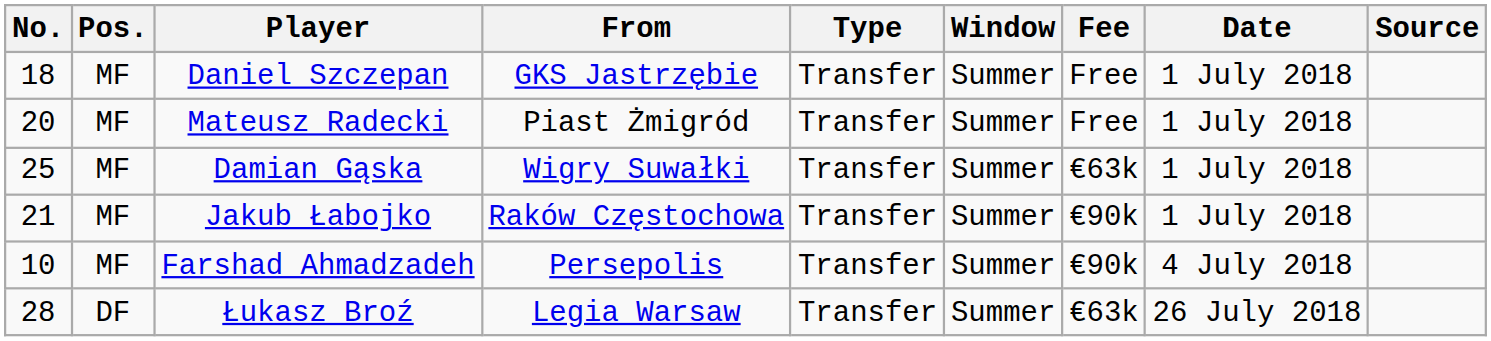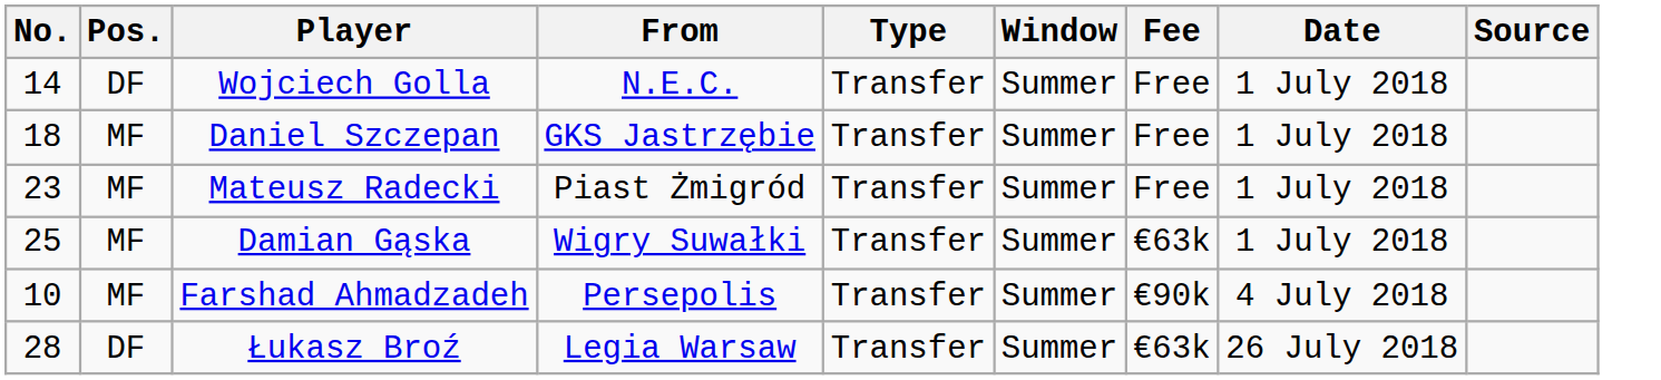 <table class="wikitable" style="text-align: center">
 <tr>
 <th>No.</th>
 <th>Pos.</th>
 <th>Player</th>
 <th>From</th>
 <th>Type</th>
 <th>Window</th>
 <th>Fee</th>
 <th>Date</th>
 <th>Source</th>
 </tr>
 <tr>
+<td>14</td>
+<td>DF</td>
+<td><a href='#'>Wojciech Golla</a></td>
+<td><a href='#'>N.E.C.</a></td>
+<td>Transfer</td>
+<td>Summer</td>
+<td>Free</td>
+<td>1 July 2018</td>
+<td></td>
+</tr>
+<tr>
 <td>18</td>
 <td>MF</td>
 <td><a href='#'>Daniel Szczepan</a></td>
 <td><a href='#'>GKS Jastrzębie</a></td>
 <td>Transfer</td>
 <td>Summer</td>
 <td>Free</td>
 <td>1 July 2018</td>
 <td></td>
 </tr>
 <tr>
-<td>20</td>
+<td>23</td>
 <td>MF</td>
 <td><a href='#'>Mateusz Radecki</a></td>
 <td>Piast Żmigród</td>
 <td>Transfer</td>
 <td>Summer</td>
 <td>Free</td>
 <td>1 July 2018</td>
 <td></td>
 </tr>
 <tr>
 <td>25</td>
 <td>MF</td>
 <td><a href='#'>Damian Gąska</a></td>
 <td><a href='#'>Wigry Suwałki</a></td>
 <td>Transfer</td>
 <td>Summer</td>
 <td>€63k</td>
-<td>1 July 2018</td>
-<td></td>
-</tr>
-<tr>
-<td>21</td>
-<td>MF</td>
-<td><a href='#'>Jakub Łabojko</a></td>
-<td><a href='#'>Raków Częstochowa</a></td>
-<td>Transfer</td>
-<td>Summer</td>
-<td>€90k</td>
 <td>1 July 2018</td>
 <td></td>
 </tr>
 <tr>
 <td>10</td>
 <td>MF</td>
 <td><a href='#'>Farshad Ahmadzadeh</a></td>
 <td><a href='#'>Persepolis</a></td>
 <td>Transfer</td>
 <td>Summer</td>
 <td>€90k</td>
 <td>4 July 2018</td>
 <td></td>
 </tr>
 <tr>
 <td>28</td>
 <td>DF</td>
 <td><a href='#'>Łukasz Broź</a></td>
 <td><a href='#'>Legia Warsaw</a></td>
 <td>Transfer</td>
 <td>Summer</td>
 <td>€63k</td>
 <td>26 July 2018</td>
 <td></td>
 </tr>
 </table>
